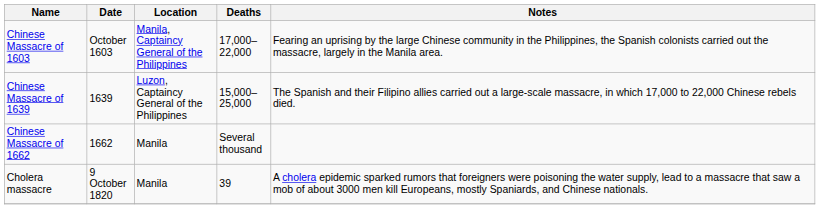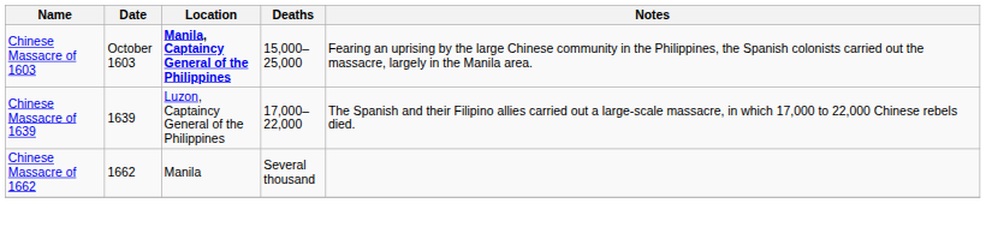 <table class="wikitable sortable">
 <tr>
 <th style="width:120px;">Name</th>
 <th style="width:65px;">Date</th>
 <th style="width:120px;">Location</th>
 <th style="width:75px;" data-sort-type="number">Deaths</th>
 <th class="unsortable">Notes</th>
 </tr>
 <tr>
 <td><a href='#'>Chinese Massacre of 1603</a></td>
 <td>October 1603</td>
-<td><a href='#'>Manila</a>, <a href='#'>Captaincy General of the Philippines</a></td>
-<td>17,000–22,000</td>
+<td><strong><a href='#'>Manila</a>, <a href='#'>Captaincy General of the Philippines</a></strong></td>
+<td>15,000–25,000</td>
 <td>Fearing an uprising by the large Chinese community in the Philippines, the Spanish colonists carried out the massacre, largely in the Manila area.</td>
 </tr>
 <tr>
 <td><a href='#'>Chinese Massacre of 1639</a></td>
 <td>1639</td>
 <td><a href='#'>Luzon</a>, Captaincy General of the Philippines</td>
-<td>15,000–25,000</td>
+<td>17,000–22,000</td>
 <td>The Spanish and their Filipino allies carried out a large-scale massacre, in which 17,000 to 22,000 Chinese rebels died.</td>
 </tr>
 <tr>
 <td><a href='#'>Chinese Massacre of 1662</a></td>
 <td>1662</td>
 <td>Manila</td>
 <td>Several thousand</td>
 <td></td>
 </tr>
 <tr>
-<td>Cholera massacre</td>
-<td>9 October 1820</td>
-<td>Manila</td>
-<td>39</td>
-<td>A <a href='#'>cholera</a> epidemic sparked rumors that foreigners were poisoning the water supply, lead to a massacre that saw a mob of about 3000 men kill Europeans, mostly Spaniards, and Chinese nationals.</td>
-</tr>
-<tr>
 </tr>
 </table>
